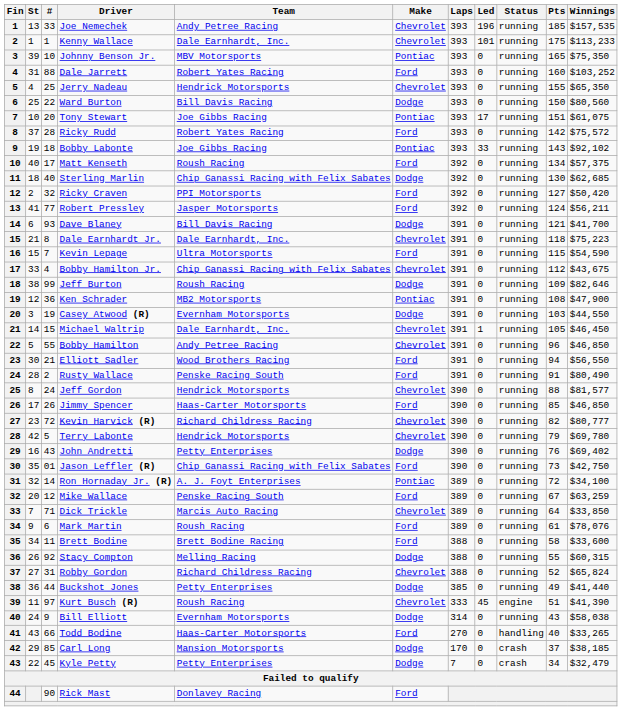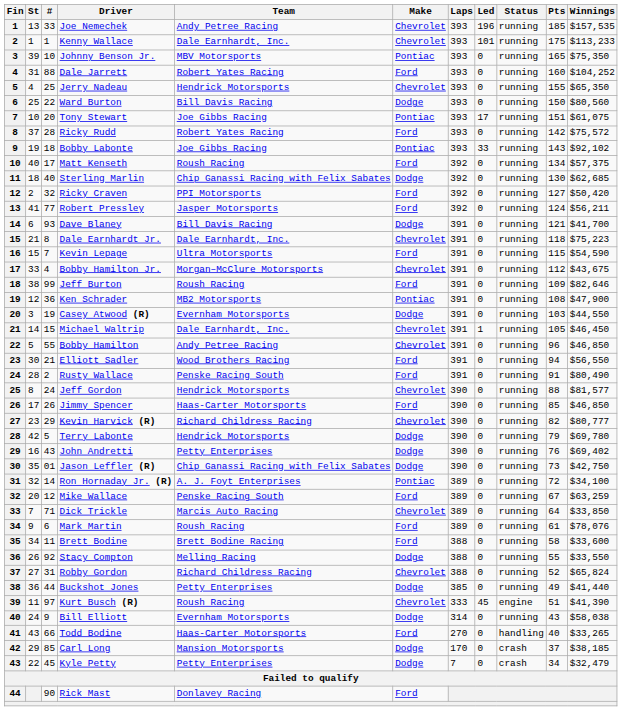 <table class="wikitable" style="font-size:95%">
 <tr>
 <th>Fin</th>
 <th>St</th>
 <th>#</th>
 <th>Driver</th>
 <th>Team</th>
 <th>Make</th>
 <th>Laps</th>
 <th>Led</th>
 <th>Status</th>
 <th>Pts</th>
 <th>Winnings</th>
 </tr>
 <tr>
 <th>1</th>
 <td>13</td>
 <td>33</td>
 <td><a href='#'>Joe Nemechek</a></td>
 <td><a href='#'>Andy Petree Racing</a></td>
 <td><a href='#'>Chevrolet</a></td>
 <td>393</td>
 <td>196</td>
 <td>running</td>
 <td>185</td>
 <td>$157,535</td>
 </tr>
 <tr>
 <th>2</th>
 <td>1</td>
 <td>1</td>
 <td><a href='#'>Kenny Wallace</a></td>
 <td><a href='#'>Dale Earnhardt, Inc.</a></td>
 <td><a href='#'>Chevrolet</a></td>
 <td>393</td>
 <td>101</td>
 <td>running</td>
 <td>175</td>
 <td>$113,233</td>
 </tr>
 <tr>
 <th>3</th>
 <td>39</td>
 <td>10</td>
 <td><a href='#'>Johnny Benson Jr.</a></td>
 <td><a href='#'>MBV Motorsports</a></td>
 <td><a href='#'>Pontiac</a></td>
 <td>393</td>
 <td>0</td>
 <td>running</td>
 <td>165</td>
 <td>$75,350</td>
 </tr>
 <tr>
 <th>4</th>
 <td>31</td>
 <td>88</td>
 <td><a href='#'>Dale Jarrett</a></td>
 <td><a href='#'>Robert Yates Racing</a></td>
 <td><a href='#'>Ford</a></td>
 <td>393</td>
 <td>0</td>
 <td>running</td>
 <td>160</td>
-<td>$103,252</td>
+<td>$104,252</td>
 </tr>
 <tr>
 <th>5</th>
 <td>4</td>
 <td>25</td>
 <td><a href='#'>Jerry Nadeau</a></td>
 <td><a href='#'>Hendrick Motorsports</a></td>
 <td><a href='#'>Chevrolet</a></td>
 <td>393</td>
 <td>0</td>
 <td>running</td>
 <td>155</td>
 <td>$65,350</td>
 </tr>
 <tr>
 <th>6</th>
 <td>25</td>
 <td>22</td>
 <td><a href='#'>Ward Burton</a></td>
 <td><a href='#'>Bill Davis Racing</a></td>
 <td><a href='#'>Dodge</a></td>
 <td>393</td>
 <td>0</td>
 <td>running</td>
 <td>150</td>
 <td>$80,560</td>
 </tr>
 <tr>
 <th>7</th>
 <td>10</td>
 <td>20</td>
 <td><a href='#'>Tony Stewart</a></td>
 <td><a href='#'>Joe Gibbs Racing</a></td>
 <td><a href='#'>Pontiac</a></td>
 <td>393</td>
 <td>17</td>
 <td>running</td>
 <td>151</td>
 <td>$61,075</td>
 </tr>
 <tr>
 <th>8</th>
 <td>37</td>
 <td>28</td>
 <td><a href='#'>Ricky Rudd</a></td>
 <td><a href='#'>Robert Yates Racing</a></td>
 <td><a href='#'>Ford</a></td>
 <td>393</td>
 <td>0</td>
 <td>running</td>
 <td>142</td>
 <td>$75,572</td>
 </tr>
 <tr>
 <th>9</th>
 <td>19</td>
 <td>18</td>
 <td><a href='#'>Bobby Labonte</a></td>
 <td><a href='#'>Joe Gibbs Racing</a></td>
 <td><a href='#'>Pontiac</a></td>
 <td>393</td>
 <td>33</td>
 <td>running</td>
 <td>143</td>
 <td>$92,102</td>
 </tr>
 <tr>
 <th>10</th>
 <td>40</td>
 <td>17</td>
 <td><a href='#'>Matt Kenseth</a></td>
 <td><a href='#'>Roush Racing</a></td>
 <td><a href='#'>Ford</a></td>
 <td>392</td>
 <td>0</td>
 <td>running</td>
 <td>134</td>
 <td>$57,375</td>
 </tr>
 <tr>
 <th>11</th>
 <td>18</td>
 <td>40</td>
 <td><a href='#'>Sterling Marlin</a></td>
 <td><a href='#'>Chip Ganassi Racing with Felix Sabates</a></td>
 <td><a href='#'>Dodge</a></td>
 <td>392</td>
 <td>0</td>
 <td>running</td>
 <td>130</td>
 <td>$62,685</td>
 </tr>
 <tr>
 <th>12</th>
 <td>2</td>
 <td>32</td>
 <td><a href='#'>Ricky Craven</a></td>
 <td><a href='#'>PPI Motorsports</a></td>
 <td><a href='#'>Ford</a></td>
 <td>392</td>
 <td>0</td>
 <td>running</td>
 <td>127</td>
 <td>$50,420</td>
 </tr>
 <tr>
 <th>13</th>
 <td>41</td>
 <td>77</td>
 <td><a href='#'>Robert Pressley</a></td>
 <td><a href='#'>Jasper Motorsports</a></td>
 <td><a href='#'>Ford</a></td>
 <td>392</td>
 <td>0</td>
 <td>running</td>
 <td>124</td>
 <td>$56,211</td>
 </tr>
 <tr>
 <th>14</th>
 <td>6</td>
 <td>93</td>
 <td><a href='#'>Dave Blaney</a></td>
 <td><a href='#'>Bill Davis Racing</a></td>
 <td><a href='#'>Dodge</a></td>
 <td>391</td>
 <td>0</td>
 <td>running</td>
 <td>121</td>
 <td>$41,700</td>
 </tr>
 <tr>
 <th>15</th>
 <td>21</td>
 <td>8</td>
 <td><a href='#'>Dale Earnhardt Jr.</a></td>
 <td><a href='#'>Dale Earnhardt, Inc.</a></td>
 <td><a href='#'>Chevrolet</a></td>
 <td>391</td>
 <td>0</td>
 <td>running</td>
 <td>118</td>
 <td>$75,223</td>
 </tr>
 <tr>
 <th>16</th>
 <td>15</td>
 <td>7</td>
 <td><a href='#'>Kevin Lepage</a></td>
 <td><a href='#'>Ultra Motorsports</a></td>
 <td><a href='#'>Ford</a></td>
 <td>391</td>
 <td>0</td>
 <td>running</td>
 <td>115</td>
 <td>$54,590</td>
 </tr>
 <tr>
 <th>17</th>
 <td>33</td>
 <td>4</td>
 <td><a href='#'>Bobby Hamilton Jr.</a></td>
-<td><a href='#'>Chip Ganassi Racing with Felix Sabates</a></td>
+<td><a href='#'>Morgan–McClure Motorsports</a></td>
 <td><a href='#'>Chevrolet</a></td>
 <td>391</td>
 <td>0</td>
 <td>running</td>
 <td>112</td>
 <td>$43,675</td>
 </tr>
 <tr>
 <th>18</th>
 <td>38</td>
 <td>99</td>
 <td><a href='#'>Jeff Burton</a></td>
 <td><a href='#'>Roush Racing</a></td>
-<td><a href='#'>Dodge</a></td>
+<td><a href='#'>Ford</a></td>
 <td>391</td>
 <td>0</td>
 <td>running</td>
 <td>109</td>
 <td>$82,646</td>
 </tr>
 <tr>
 <th>19</th>
 <td>12</td>
 <td>36</td>
 <td><a href='#'>Ken Schrader</a></td>
 <td><a href='#'>MB2 Motorsports</a></td>
 <td><a href='#'>Pontiac</a></td>
 <td>391</td>
 <td>0</td>
 <td>running</td>
 <td>108</td>
 <td>$47,900</td>
 </tr>
 <tr>
 <th>20</th>
 <td>3</td>
 <td>19</td>
 <td><a href='#'>Casey Atwood</a> <strong>(R)</strong></td>
 <td><a href='#'>Evernham Motorsports</a></td>
 <td><a href='#'>Dodge</a></td>
 <td>391</td>
 <td>0</td>
 <td>running</td>
 <td>103</td>
 <td>$44,550</td>
 </tr>
 <tr>
 <th>21</th>
 <td>14</td>
 <td>15</td>
 <td><a href='#'>Michael Waltrip</a></td>
 <td><a href='#'>Dale Earnhardt, Inc.</a></td>
 <td><a href='#'>Chevrolet</a></td>
 <td>391</td>
 <td>1</td>
 <td>running</td>
 <td>105</td>
 <td>$46,450</td>
 </tr>
 <tr>
 <th>22</th>
 <td>5</td>
 <td>55</td>
 <td><a href='#'>Bobby Hamilton</a></td>
 <td><a href='#'>Andy Petree Racing</a></td>
 <td><a href='#'>Chevrolet</a></td>
 <td>391</td>
 <td>0</td>
 <td>running</td>
 <td>96</td>
 <td>$46,850</td>
 </tr>
 <tr>
 <th>23</th>
 <td>30</td>
 <td>21</td>
 <td><a href='#'>Elliott Sadler</a></td>
 <td><a href='#'>Wood Brothers Racing</a></td>
 <td><a href='#'>Ford</a></td>
 <td>391</td>
 <td>0</td>
 <td>running</td>
 <td>94</td>
 <td>$56,550</td>
 </tr>
 <tr>
 <th>24</th>
 <td>28</td>
 <td>2</td>
 <td><a href='#'>Rusty Wallace</a></td>
 <td><a href='#'>Penske Racing South</a></td>
 <td><a href='#'>Ford</a></td>
 <td>391</td>
 <td>0</td>
 <td>running</td>
 <td>91</td>
 <td>$80,490</td>
 </tr>
 <tr>
 <th>25</th>
 <td>8</td>
 <td>24</td>
 <td><a href='#'>Jeff Gordon</a></td>
 <td><a href='#'>Hendrick Motorsports</a></td>
 <td><a href='#'>Chevrolet</a></td>
 <td>390</td>
 <td>0</td>
 <td>running</td>
 <td>88</td>
 <td>$81,577</td>
 </tr>
 <tr>
 <th>26</th>
 <td>17</td>
 <td>26</td>
 <td><a href='#'>Jimmy Spencer</a></td>
 <td><a href='#'>Haas-Carter Motorsports</a></td>
 <td><a href='#'>Ford</a></td>
 <td>390</td>
 <td>0</td>
 <td>running</td>
 <td>85</td>
 <td>$46,850</td>
 </tr>
 <tr>
 <th>27</th>
 <td>23</td>
-<td>72</td>
+<td>29</td>
 <td><a href='#'>Kevin Harvick</a> <strong>(R)</strong></td>
 <td><a href='#'>Richard Childress Racing</a></td>
 <td><a href='#'>Chevrolet</a></td>
 <td>390</td>
 <td>0</td>
 <td>running</td>
 <td>82</td>
 <td>$80,777</td>
 </tr>
 <tr>
 <th>28</th>
 <td>42</td>
 <td>5</td>
 <td><a href='#'>Terry Labonte</a></td>
 <td><a href='#'>Hendrick Motorsports</a></td>
-<td><a href='#'>Chevrolet</a></td>
+<td><a href='#'>Dodge</a></td>
 <td>390</td>
 <td>0</td>
 <td>running</td>
 <td>79</td>
 <td>$69,780</td>
 </tr>
 <tr>
 <th>29</th>
 <td>16</td>
 <td>43</td>
 <td><a href='#'>John Andretti</a></td>
 <td><a href='#'>Petty Enterprises</a></td>
 <td><a href='#'>Dodge</a></td>
 <td>390</td>
 <td>0</td>
 <td>running</td>
 <td>76</td>
 <td>$69,402</td>
 </tr>
 <tr>
 <th>30</th>
 <td>35</td>
 <td>01</td>
 <td><a href='#'>Jason Leffler</a> <strong>(R)</strong></td>
 <td><a href='#'>Chip Ganassi Racing with Felix Sabates</a></td>
-<td><a href='#'>Ford</a></td>
+<td><a href='#'>Dodge</a></td>
 <td>390</td>
 <td>0</td>
 <td>running</td>
 <td>73</td>
 <td>$42,750</td>
 </tr>
 <tr>
 <th>31</th>
 <td>32</td>
 <td>14</td>
 <td><a href='#'>Ron Hornaday Jr.</a> <strong>(R)</strong></td>
 <td><a href='#'>A. J. Foyt Enterprises</a></td>
 <td><a href='#'>Pontiac</a></td>
 <td>389</td>
 <td>0</td>
 <td>running</td>
 <td>72</td>
 <td>$34,100</td>
 </tr>
 <tr>
 <th>32</th>
 <td>20</td>
 <td>12</td>
 <td><a href='#'>Mike Wallace</a></td>
 <td><a href='#'>Penske Racing South</a></td>
 <td><a href='#'>Ford</a></td>
 <td>389</td>
 <td>0</td>
 <td>running</td>
 <td>67</td>
 <td>$63,259</td>
 </tr>
 <tr>
 <th>33</th>
 <td>7</td>
 <td>71</td>
 <td><a href='#'>Dick Trickle</a></td>
 <td><a href='#'>Marcis Auto Racing</a></td>
 <td><a href='#'>Chevrolet</a></td>
 <td>389</td>
 <td>0</td>
 <td>running</td>
 <td>64</td>
 <td>$33,850</td>
 </tr>
 <tr>
 <th>34</th>
 <td>9</td>
 <td>6</td>
 <td><a href='#'>Mark Martin</a></td>
 <td><a href='#'>Roush Racing</a></td>
 <td><a href='#'>Ford</a></td>
 <td>389</td>
 <td>0</td>
 <td>running</td>
 <td>61</td>
 <td>$78,076</td>
 </tr>
 <tr>
 <th>35</th>
 <td>34</td>
 <td>11</td>
 <td><a href='#'>Brett Bodine</a></td>
 <td><a href='#'>Brett Bodine Racing</a></td>
 <td><a href='#'>Ford</a></td>
 <td>388</td>
 <td>0</td>
 <td>running</td>
 <td>58</td>
 <td>$33,600</td>
 </tr>
 <tr>
 <th>36</th>
 <td>26</td>
 <td>92</td>
 <td><a href='#'>Stacy Compton</a></td>
 <td><a href='#'>Melling Racing</a></td>
 <td><a href='#'>Dodge</a></td>
 <td>388</td>
 <td>0</td>
 <td>running</td>
 <td>55</td>
-<td>$60,315</td>
+<td>$33,550</td>
 </tr>
 <tr>
 <th>37</th>
 <td>27</td>
 <td>31</td>
 <td><a href='#'>Robby Gordon</a></td>
 <td><a href='#'>Richard Childress Racing</a></td>
 <td><a href='#'>Chevrolet</a></td>
 <td>388</td>
 <td>0</td>
 <td>running</td>
 <td>52</td>
 <td>$65,824</td>
 </tr>
 <tr>
 <th>38</th>
 <td>36</td>
 <td>44</td>
 <td><a href='#'>Buckshot Jones</a></td>
 <td><a href='#'>Petty Enterprises</a></td>
 <td><a href='#'>Dodge</a></td>
 <td>385</td>
 <td>0</td>
 <td>running</td>
 <td>49</td>
 <td>$41,440</td>
 </tr>
 <tr>
 <th>39</th>
 <td>11</td>
 <td>97</td>
 <td><a href='#'>Kurt Busch</a> <strong>(R)</strong></td>
 <td><a href='#'>Roush Racing</a></td>
 <td><a href='#'>Chevrolet</a></td>
 <td>333</td>
 <td>45</td>
 <td>engine</td>
 <td>51</td>
 <td>$41,390</td>
 </tr>
 <tr>
 <th>40</th>
 <td>24</td>
 <td>9</td>
 <td><a href='#'>Bill Elliott</a></td>
 <td><a href='#'>Evernham Motorsports</a></td>
 <td><a href='#'>Dodge</a></td>
 <td>314</td>
 <td>0</td>
 <td>running</td>
 <td>43</td>
 <td>$58,038</td>
 </tr>
 <tr>
 <th>41</th>
 <td>43</td>
 <td>66</td>
 <td><a href='#'>Todd Bodine</a></td>
 <td><a href='#'>Haas-Carter Motorsports</a></td>
 <td><a href='#'>Ford</a></td>
 <td>270</td>
 <td>0</td>
 <td>handling</td>
 <td>40</td>
 <td>$33,265</td>
 </tr>
 <tr>
 <th>42</th>
 <td>29</td>
 <td>85</td>
 <td><a href='#'>Carl Long</a></td>
 <td><a href='#'>Mansion Motorsports</a></td>
 <td><a href='#'>Dodge</a></td>
 <td>170</td>
 <td>0</td>
 <td>crash</td>
 <td>37</td>
 <td>$38,185</td>
 </tr>
 <tr>
 <th>43</th>
 <td>22</td>
 <td>45</td>
 <td><a href='#'>Kyle Petty</a></td>
 <td><a href='#'>Petty Enterprises</a></td>
 <td><a href='#'>Dodge</a></td>
 <td>7</td>
 <td>0</td>
 <td>crash</td>
 <td>34</td>
 <td>$32,479</td>
 </tr>
 <tr>
 <th colspan="11">Failed to qualify</th>
 </tr>
 <tr>
 <th>44</th>
 <th></th>
 <td>90</td>
 <td><a href='#'>Rick Mast</a></td>
 <td><a href='#'>Donlavey Racing</a></td>
 <td><a href='#'>Ford</a></td>
 <th colspan="5"></th>
 </tr>
 <tr>
 <th colspan="11"></th>
 </tr>
 </table>
